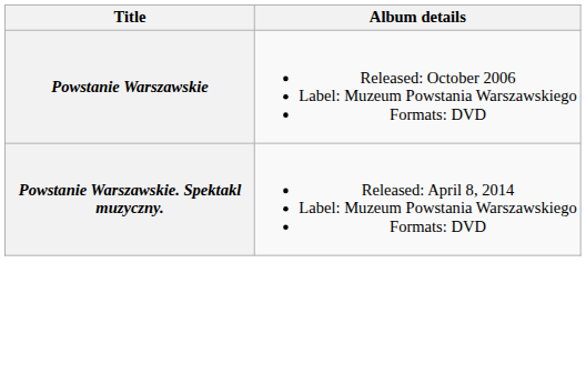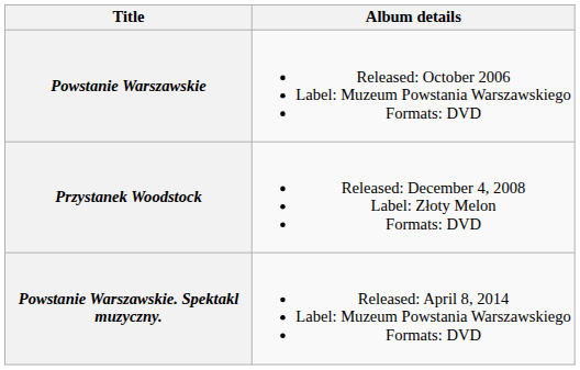 <table class="wikitable plainrowheaders" style="text-align:center;">
 <tr>
 <th scope="col" style="width:15em;">Title</th>
 <th scope="col">Album details</th>
 </tr>
 <tr>
 <th scope="row"><em>Powstanie Warszawskie</em></th>
 <td><br><ul><li>Released: October 2006</li><li>Label: Muzeum Powstania Warszawskiego</li><li>Formats: DVD</li></ul></td>
 </tr>
 <tr>
+<th scope="row"><em>Przystanek Woodstock</em></th>
+<td><br><ul><li>Released: December 4, 2008</li><li>Label: Złoty Melon</li><li>Formats: DVD</li></ul></td>
+</tr>
+<tr>
 <th scope="row"><em>Powstanie Warszawskie. Spektakl muzyczny.</em></th>
 <td><br><ul><li>Released: April 8, 2014</li><li>Label: Muzeum Powstania Warszawskiego</li><li>Formats: DVD</li></ul></td>
 </tr>
 </table>
